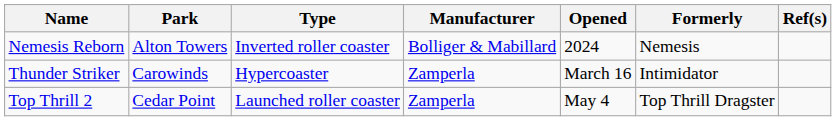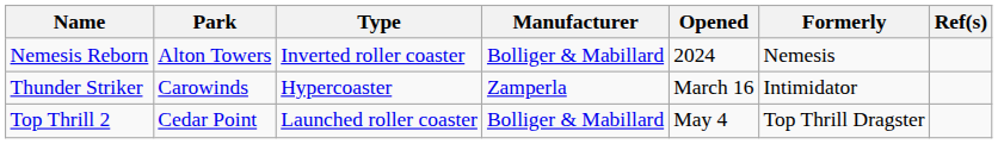 <table class="wikitable">
 <tr>
 <th>Name</th>
 <th>Park</th>
 <th>Type</th>
 <th>Manufacturer</th>
 <th>Opened</th>
 <th>Formerly</th>
 <th class="unsortable">Ref(s)</th>
 </tr>
 <tr>
 <td><a href='#'>Nemesis Reborn</a></td>
 <td><a href='#'>Alton Towers</a></td>
 <td><a href='#'>Inverted roller coaster</a></td>
 <td><a href='#'>Bolliger & Mabillard</a></td>
 <td>2024</td>
 <td>Nemesis</td>
 <td></td>
 </tr>
 <tr>
 <td><a href='#'>Thunder Striker</a></td>
 <td><a href='#'>Carowinds</a></td>
 <td><a href='#'>Hypercoaster</a></td>
 <td><a href='#'>Zamperla</a></td>
 <td>March 16</td>
 <td>Intimidator</td>
 <td></td>
 </tr>
 <tr>
 <td><a href='#'>Top Thrill 2</a></td>
 <td><a href='#'>Cedar Point</a></td>
 <td><a href='#'>Launched roller coaster</a></td>
-<td><a href='#'>Zamperla</a></td>
+<td><a href='#'>Bolliger & Mabillard</a></td>
 <td>May 4</td>
 <td>Top Thrill Dragster</td>
 <td></td>
 </tr>
 </table>
